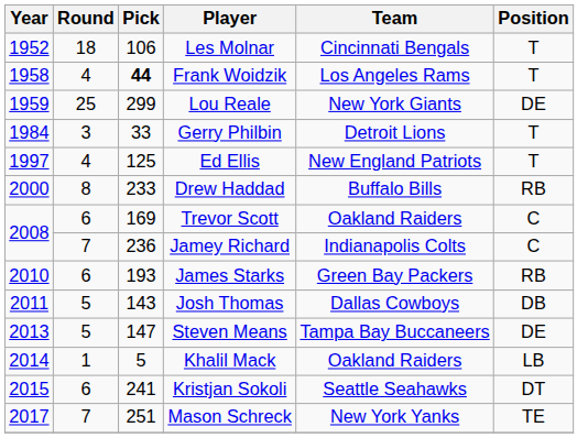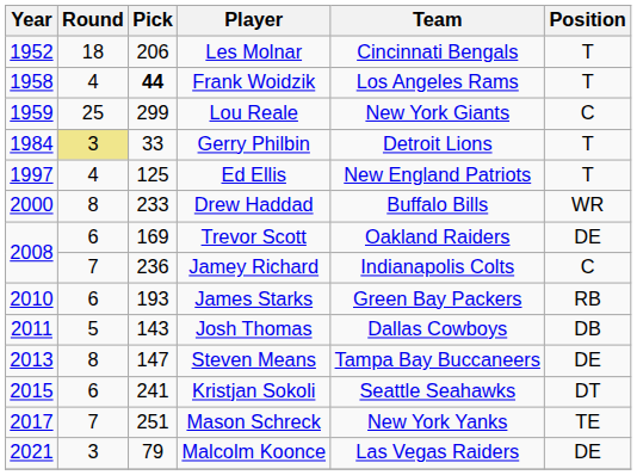 <table class="wikitable sortable" style="text-align: center;">
 <tr>
 <th>Year</th>
 <th>Round</th>
 <th>Pick</th>
 <th>Player</th>
 <th>Team</th>
 <th>Position</th>
 </tr>
 <tr>
 <td><a href='#'>1952</a></td>
 <td>18</td>
-<td>106</td>
+<td>206</td>
 <td><a href='#'>Les Molnar</a></td>
 <td><a href='#'>Cincinnati Bengals</a></td>
 <td>T</td>
 </tr>
 <tr>
 <td><a href='#'>1958</a></td>
 <td>4</td>
 <td><strong>44</strong></td>
 <td><a href='#'>Frank Woidzik</a></td>
 <td><a href='#'>Los Angeles Rams</a></td>
 <td>T</td>
 </tr>
 <tr>
 <td><a href='#'>1959</a></td>
 <td>25</td>
 <td>299</td>
 <td><a href='#'>Lou Reale</a></td>
 <td><a href='#'>New York Giants</a></td>
-<td>DE</td>
+<td>C</td>
 </tr>
 <tr>
 <td><a href='#'>1984</a></td>
-<td>3</td>
+<td style="background: khaki;">3</td>
 <td>33</td>
 <td><a href='#'>Gerry Philbin</a></td>
 <td><a href='#'>Detroit Lions</a></td>
 <td>T</td>
 </tr>
 <tr>
 <td><a href='#'>1997</a></td>
 <td>4</td>
 <td>125</td>
 <td><a href='#'>Ed Ellis</a></td>
 <td><a href='#'>New England Patriots</a></td>
 <td>T</td>
 </tr>
 <tr>
 <td><a href='#'>2000</a></td>
 <td>8</td>
 <td>233</td>
 <td><a href='#'>Drew Haddad</a></td>
 <td><a href='#'>Buffalo Bills</a></td>
-<td>RB</td>
+<td>WR</td>
 </tr>
 <tr>
 <td rowspan="2"><a href='#'>2008</a></td>
 <td>6</td>
 <td>169</td>
 <td><a href='#'>Trevor Scott</a></td>
 <td><a href='#'>Oakland Raiders</a></td>
-<td>C</td>
+<td>DE</td>
 </tr>
 <tr>
 <td>7</td>
 <td>236</td>
 <td><a href='#'>Jamey Richard</a></td>
 <td><a href='#'>Indianapolis Colts</a></td>
 <td>C</td>
 </tr>
 <tr>
 <td><a href='#'>2010</a></td>
 <td>6</td>
 <td>193</td>
 <td><a href='#'>James Starks</a></td>
 <td><a href='#'>Green Bay Packers</a></td>
 <td>RB</td>
 </tr>
 <tr>
 <td><a href='#'>2011</a></td>
 <td>5</td>
 <td>143</td>
 <td><a href='#'>Josh Thomas</a></td>
 <td><a href='#'>Dallas Cowboys</a></td>
 <td>DB</td>
 </tr>
 <tr>
 <td><a href='#'>2013</a></td>
-<td>5</td>
+<td>8</td>
 <td>147</td>
 <td><a href='#'>Steven Means</a></td>
 <td><a href='#'>Tampa Bay Buccaneers</a></td>
 <td>DE</td>
-</tr>
-<tr>
-<td><a href='#'>2014</a></td>
-<td>1</td>
-<td>5</td>
-<td><a href='#'>Khalil Mack</a></td>
-<td><a href='#'>Oakland Raiders</a></td>
-<td>LB</td>
 </tr>
 <tr>
 <td><a href='#'>2015</a></td>
 <td>6</td>
 <td>241</td>
 <td><a href='#'>Kristjan Sokoli</a></td>
 <td><a href='#'>Seattle Seahawks</a></td>
 <td>DT</td>
 </tr>
 <tr>
 <td><a href='#'>2017</a></td>
 <td>7</td>
 <td>251</td>
 <td><a href='#'>Mason Schreck</a></td>
 <td><a href='#'>New York Yanks</a></td>
 <td>TE</td>
 </tr>
 <tr>
+<td><a href='#'>2021</a></td>
+<td>3</td>
+<td>79</td>
+<td><a href='#'>Malcolm Koonce</a></td>
+<td><a href='#'>Las Vegas Raiders</a></td>
+<td>DE</td>
+</tr>
+<tr>
 </tr>
 </table>
